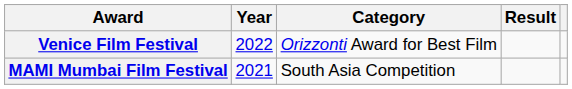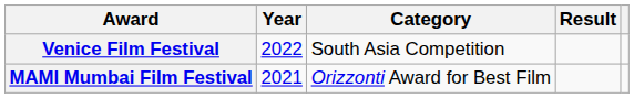 <table class="wikitable sortable plainrowheaders">
 <tr>
 <th scope="col">Award</th>
 <th scope="col">Year</th>
 <th scope="col">Category</th>
 <th scope="col">Result</th>
 <th class="unsortable"></th>
 </tr>
 <tr>
 <th scope="row"><a href='#'>Venice Film Festival</a></th>
 <td><a href='#'>2022</a></td>
-<td><em><a href='#'>Orizzonti</a></em> Award for Best Film</td>
+<td>South Asia Competition</td>
 <td></td>
 <td></td>
 </tr>
 <tr>
 <th scope="row"><a href='#'>MAMI Mumbai Film Festival</a></th>
 <td><a href='#'>2021</a></td>
-<td>South Asia Competition</td>
+<td><em><a href='#'>Orizzonti</a></em> Award for Best Film</td>
 <td></td>
 <td></td>
 </tr>
 </table>
